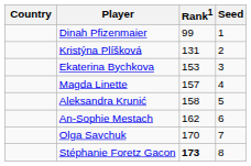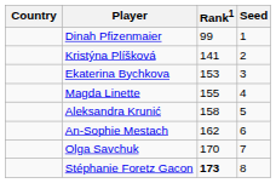 <table class="sortable wikitable">
 <tr>
 <th width="70">Country</th>
 <th width="175">Player</th>
 <th>Rank<sup>1</sup></th>
 <th>Seed</th>
 </tr>
 <tr>
 <td></td>
 <td><a href='#'>Dinah Pfizenmaier</a></td>
 <td>99</td>
 <td>1</td>
 </tr>
 <tr>
 <td></td>
 <td><a href='#'>Kristýna Plíšková</a></td>
-<td>131</td>
+<td>141</td>
 <td>2</td>
 </tr>
 <tr>
 <td></td>
 <td><a href='#'>Ekaterina Bychkova</a></td>
 <td>153</td>
 <td>3</td>
 </tr>
 <tr>
 <td></td>
 <td><a href='#'>Magda Linette</a></td>
-<td>157</td>
+<td>155</td>
 <td>4</td>
 </tr>
 <tr>
 <td></td>
 <td><a href='#'>Aleksandra Krunić</a></td>
 <td>158</td>
 <td>5</td>
 </tr>
 <tr>
 <td></td>
 <td><a href='#'>An-Sophie Mestach</a></td>
 <td>162</td>
 <td>6</td>
 </tr>
 <tr>
 <td></td>
 <td><a href='#'>Olga Savchuk</a></td>
 <td>170</td>
 <td>7</td>
 </tr>
 <tr>
 <td></td>
 <td><a href='#'>Stéphanie Foretz Gacon</a></td>
 <td><strong>173</strong></td>
 <td>8</td>
 </tr>
 </table>
